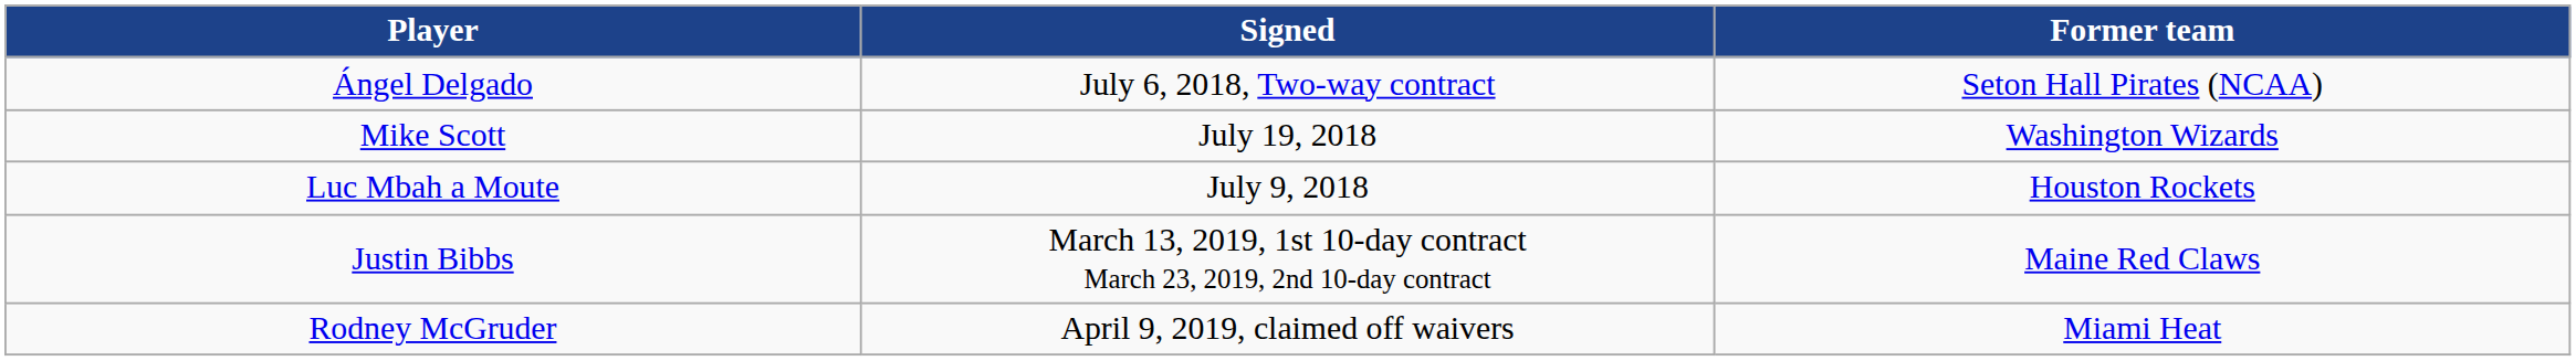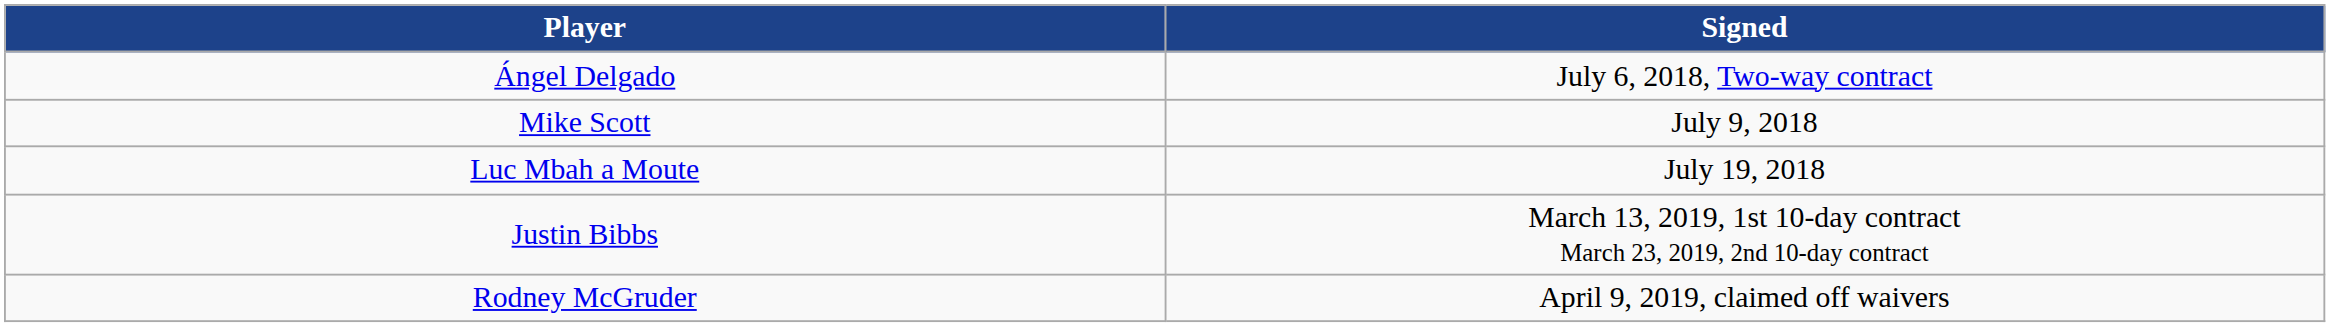 <table class="wikitable sortable sortable" style="text-align: center">
 <tr>
 <th style="background:#1d428a; color:white" width="10%">Player</th>
 <th style="background:#1d428a; color:white" width="10%">Signed</th>
-<th style="background:#1d428a; color:white" width="10%">Former team</th>
 </tr>
 <tr style="text-align: center">
 <td><a href='#'>Ángel Delgado</a></td>
 <td>July 6, 2018, <a href='#'>Two-way contract</a></td>
-<td><a href='#'>Seton Hall Pirates</a> (<a href='#'>NCAA</a>)</td>
 </tr>
 <tr style="text-align: center">
 <td><a href='#'>Mike Scott</a></td>
-<td>July 19, 2018</td>
-<td><a href='#'>Washington Wizards</a></td>
+<td>July 9, 2018</td>
 </tr>
 <tr style="text-align: center">
 <td><a href='#'>Luc Mbah a Moute</a></td>
-<td>July 9, 2018</td>
-<td><a href='#'>Houston Rockets</a></td>
+<td>July 19, 2018</td>
 </tr>
 <tr style="text-align: center">
 <td><a href='#'>Justin Bibbs</a></td>
 <td>March 13, 2019, 1st 10-day contract<br><small>March 23, 2019, 2nd 10-day contract</small></td>
-<td><a href='#'>Maine Red Claws</a></td>
 </tr>
 <tr style="text-align: center">
 <td><a href='#'>Rodney McGruder</a></td>
 <td>April 9, 2019, claimed off waivers</td>
-<td><a href='#'>Miami Heat</a></td>
 </tr>
 </table>
